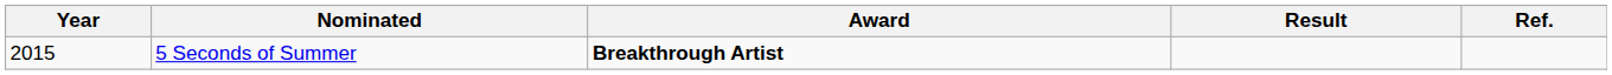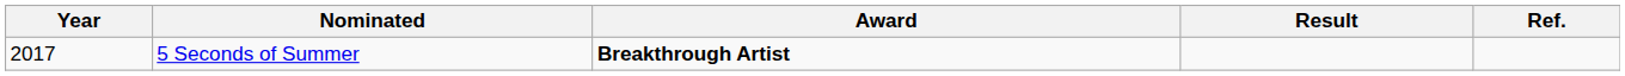 <table class="wikitable" style="width:100%;">
 <tr>
 <th width=5%>Year</th>
 <th style="width:15%;">Nominated</th>
 <th style="width:20%;">Award</th>
 <th style="width:10%;">Result</th>
 <th style="width:5%;">Ref.</th>
 </tr>
 <tr>
-<td>2015</td>
+<td>2017</td>
 <td><a href='#'>5 Seconds of Summer</a></td>
 <td><strong>Breakthrough Artist</strong></td>
 <td></td>
 <td></td>
 </tr>
 </table>
